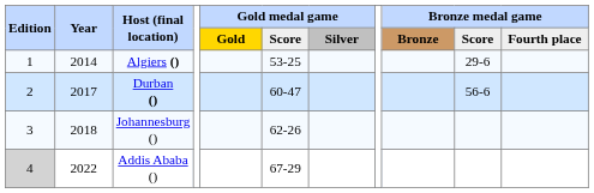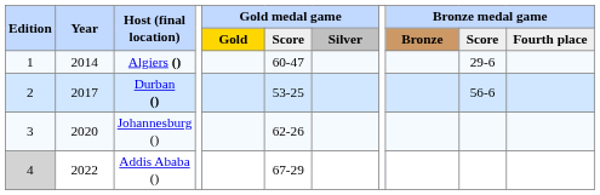 <table border=1 style="border-collapse:collapse; font-size:90%; text-align:center" cellpadding=3 cellspacing=0 width=100%>
 <tr bgcolor=#C1D8FF>
 <th rowspan=2 width=5%>Edition</th>
 <th rowspan=2 width=10%>Year</th>
 <th rowspan=2 width=10%>Host (final location)</th>
 <th width=1% rowspan=36 bgcolor=ffffff></th>
 <th colspan=3>Gold medal game</th>
 <th width=1% rowspan=36 bgcolor=ffffff></th>
 <th colspan=3>Bronze medal game</th>
 </tr>
 <tr bgcolor=#EFEFEF>
 <td !align="center" bgcolor="gold" width=200><strong>Gold</strong></td>
 <th width=8%>Score</th>
 <td !align="center" bgcolor="silver" width=200><strong>Silver</strong></td>
 <td !align="center" bgcolor="CC9966" width=200><strong>Bronze</strong></td>
 <th width=8%>Score</th>
 <th width=15%>Fourth place</th>
 </tr>
 <tr bgcolor=#F5FAFF>
 <td>1</td>
 <td>2014</td>
 <td><a href='#'>Algiers</a>                <strong>(</strong><strong>)</strong></td>
 <td></td>
-<td>53-25</td>
+<td>60-47</td>
 <td></td>
 <td></td>
 <td>29-6</td>
 <td></td>
 </tr>
 <tr bgcolor="#D0E7FF">
 <td>2</td>
 <td>2017    </td>
 <td><a href='#'>Durban</a><br><strong>(</strong><strong>)</strong></td>
 <td></td>
-<td>60-47</td>
+<td>53-25</td>
 <td></td>
 <td></td>
 <td>56-6</td>
 <td></td>
 </tr>
 <tr bgcolor="#F5FAFF">
 <td>3</td>
-<td>2018</td>
+<td>2020</td>
 <td><a href='#'>Johannesburg</a>                    ()</td>
 <td></td>
 <td>62-26</td>
 <td></td>
 <td></td>
 <td></td>
 <td></td>
 </tr>
 <tr>
 <td style="background: lightgrey;">4</td>
 <td>2022</td>
 <td><a href='#'>Addis Ababa</a>  ()</td>
 <th></th>
 <td>67-29</td>
 <td></td>
 <td></td>
 <th></th>
 <td></td>
 </tr>
 </table>
